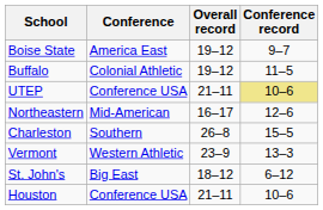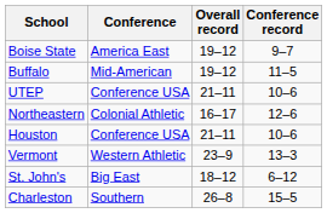 <table class="wikitable sortable" style="text-align:center">
 <tr>
 <th>School</th>
 <th>Conference</th>
 <th>Overall<br>record</th>
 <th>Conference<br>record</th>
 </tr>
 <tr>
 <td align=left><a href='#'>Boise State</a></td>
 <td align=left><a href='#'>America East</a></td>
 <td>19–12</td>
 <td>9–7</td>
 </tr>
 <tr>
 <td align=left><a href='#'>Buffalo</a></td>
-<td align=left><a href='#'>Colonial Athletic</a></td>
+<td align=left><a href='#'>Mid-American</a></td>
 <td>19–12</td>
 <td>11–5</td>
 </tr>
 <tr>
 <td align=left><a href='#'>UTEP</a></td>
 <td align=left><a href='#'>Conference USA</a></td>
 <td>21–11</td>
-<td style="background: khaki;">10–6</td>
+<td>10–6</td>
 </tr>
 <tr>
 <td align=left><a href='#'>Northeastern</a></td>
-<td align=left><a href='#'>Mid-American</a></td>
+<td align=left><a href='#'>Colonial Athletic</a></td>
 <td>16–17</td>
 <td>12–6</td>
 </tr>
 <tr>
-<td align=left><a href='#'>Charleston</a></td>
-<td align=left><a href='#'>Southern</a></td>
-<td>26–8</td>
-<td>15–5</td>
+<td align=left><a href='#'>Houston</a></td>
+<td align=left><a href='#'>Conference USA</a></td>
+<td>21–11</td>
+<td>10–6</td>
 </tr>
 <tr>
 <td align=left><a href='#'>Vermont</a></td>
 <td align=left><a href='#'>Western Athletic</a></td>
 <td>23–9</td>
 <td>13–3</td>
 </tr>
 <tr>
 <td align=left><a href='#'>St. John's</a></td>
 <td align=left><a href='#'>Big East</a></td>
 <td>18–12</td>
 <td>6–12</td>
 </tr>
 <tr>
-<td align=left><a href='#'>Houston</a></td>
-<td align=left><a href='#'>Conference USA</a></td>
-<td>21–11</td>
-<td>10–6</td>
+<td align=left><a href='#'>Charleston</a></td>
+<td align=left><a href='#'>Southern</a></td>
+<td>26–8</td>
+<td>15–5</td>
 </tr>
 </table>
